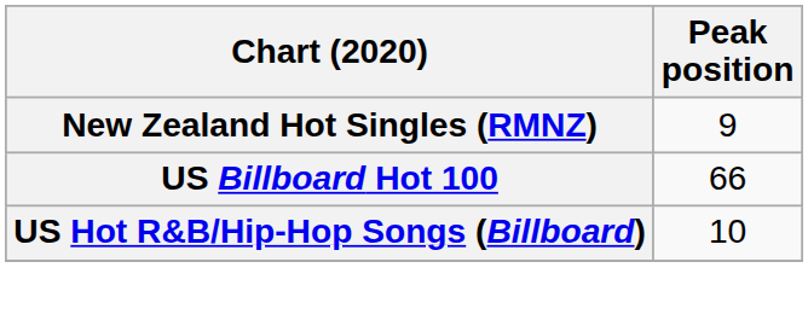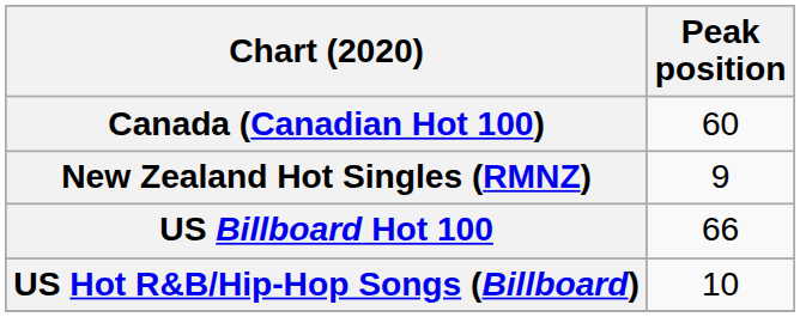 <table class="wikitable sortable plainrowheaders" style="text-align:center">
 <tr>
 <th>Chart (2020)</th>
 <th>Peak<br>position</th>
+</tr>
+<tr>
+<th scope="row">Canada (<a href='#'>Canadian Hot 100</a>)</th>
+<td>60</td>
 </tr>
 <tr>
 <th scope="row">New Zealand Hot Singles (<a href='#'>RMNZ</a>)</th>
 <td>9</td>
 </tr>
 <tr>
 <th scope="row">US <a href='#'><em>Billboard</em> Hot 100</a></th>
 <td>66</td>
 </tr>
 <tr>
 <th scope="row">US <a href='#'>Hot R&B/Hip-Hop Songs</a> (<em><a href='#'>Billboard</a></em>)</th>
 <td>10</td>
 </tr>
 <tr>
 </tr>
 </table>
